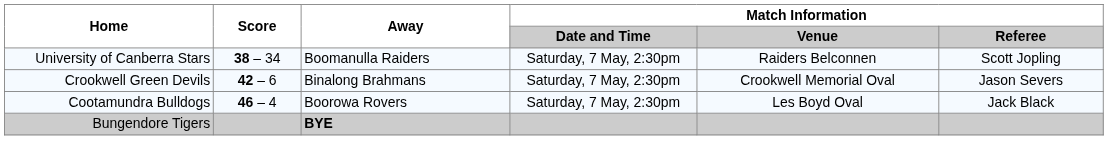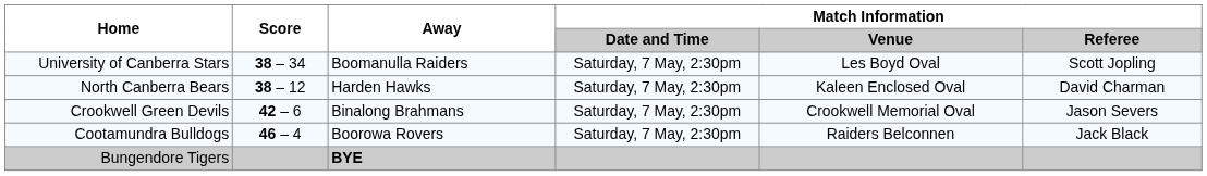 <table border="1" cellpadding="3" cellspacing="0" width="100%" style="border-collapse:collapse;  text-align:center;">
 <tr>
 <th rowspan="2" width="19%">Home</th>
 <th rowspan="2" width="8%">Score</th>
 <th rowspan="2" width="19%">Away</th>
 <th colspan="3">Match Information</th>
 </tr>
 <tr style="background:#CCCCCC">
 <th width="17%">Date and Time</th>
 <th width="22%">Venue</th>
 <th width="50%">Referee</th>
 </tr>
 <tr style="text-align:center; background:#f5faff;">
 <td align="right">University of Canberra Stars </td>
 <td><strong>38</strong> – 34</td>
 <td align="left"> Boomanulla Raiders</td>
 <td>Saturday, 7 May, 2:30pm</td>
-<td>Raiders Belconnen</td>
+<td>Les Boyd Oval</td>
 <td>Scott Jopling</td>
+</tr>
+<tr style="text-align:center; background:#f5faff;">
+<td align="right">North Canberra Bears </td>
+<td><strong>38</strong> – 12</td>
+<td align="left"> Harden Hawks</td>
+<td>Saturday, 7 May, 2:30pm</td>
+<td>Kaleen Enclosed Oval</td>
+<td>David Charman</td>
 </tr>
 <tr style="text-align:center; background:#f5faff;">
 <td align="right">Crookwell Green Devils </td>
 <td><strong>42</strong> – 6</td>
 <td align="left"> Binalong Brahmans</td>
 <td>Saturday, 7 May, 2:30pm</td>
 <td>Crookwell Memorial Oval</td>
 <td>Jason Severs</td>
 </tr>
 <tr style="text-align:center; background:#f5faff;">
 <td align="right">Cootamundra Bulldogs </td>
 <td><strong>46</strong> – 4</td>
 <td align="left"> Boorowa Rovers</td>
 <td>Saturday, 7 May, 2:30pm</td>
-<td>Les Boyd Oval</td>
+<td>Raiders Belconnen</td>
 <td>Jack Black</td>
 </tr>
 <tr style="text-align:center; background:#CCCCCC;">
 <td align="right">Bungendore Tigers </td>
 <td></td>
 <td align="left"><strong>BYE</strong></td>
 <td></td>
 <td></td>
 <td></td>
 </tr>
 </table>
